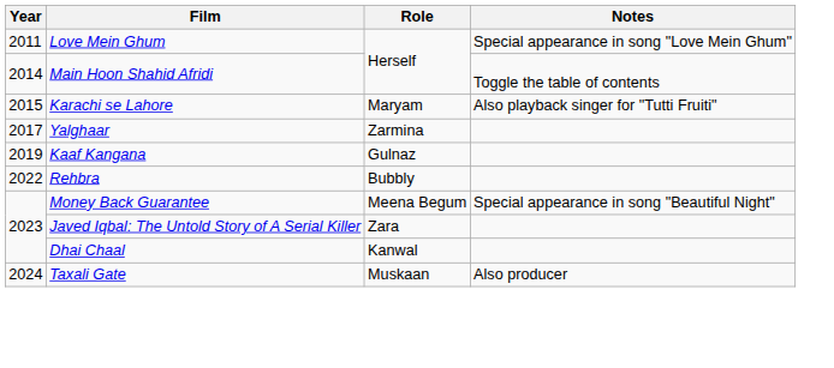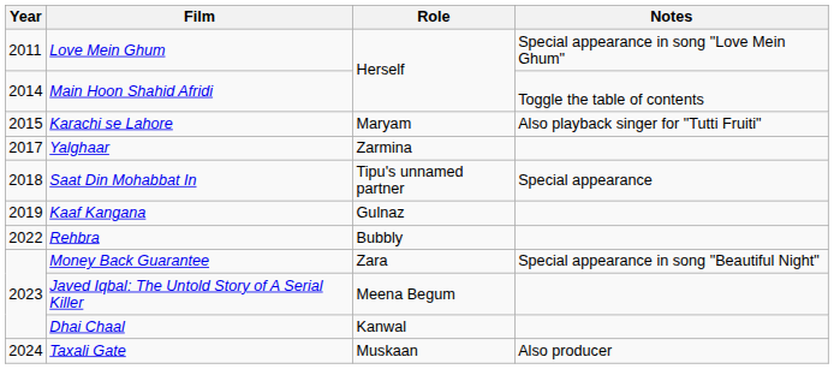 <table class="wikitable">
 <tr>
 <th>Year</th>
 <th>Film</th>
 <th>Role</th>
 <th>Notes</th>
 </tr>
 <tr>
 <td>2011</td>
 <td><em><a href='#'>Love Mein Ghum</a></em></td>
 <td rowspan="2">Herself</td>
 <td>Special appearance in song "Love Mein Ghum"</td>
 </tr>
 <tr>
 <td>2014</td>
 <td><em><a href='#'>Main Hoon Shahid Afridi</a></em></td>
 <td><br>Toggle the table of contents</td>
 </tr>
 <tr>
 <td>2015</td>
 <td><em><a href='#'>Karachi se Lahore</a></em></td>
 <td>Maryam</td>
 <td>Also playback singer for "Tutti Fruiti"</td>
 </tr>
 <tr>
 <td>2017</td>
 <td><em><a href='#'>Yalghaar</a></em></td>
 <td>Zarmina</td>
 <td></td>
 </tr>
 <tr>
+<td>2018</td>
+<td><em><a href='#'>Saat Din Mohabbat In</a></em></td>
+<td>Tipu's unnamed partner</td>
+<td>Special appearance</td>
+</tr>
+<tr>
 <td>2019</td>
 <td><em><a href='#'>Kaaf Kangana</a></em></td>
 <td>Gulnaz</td>
 <td></td>
 </tr>
 <tr>
 <td>2022</td>
 <td><em><a href='#'>Rehbra</a></em></td>
 <td>Bubbly</td>
 <td></td>
 </tr>
 <tr>
 <td rowspan="3">2023</td>
 <td><em><a href='#'>Money Back Guarantee</a></em></td>
-<td>Meena Begum</td>
+<td>Zara</td>
 <td>Special appearance in song "Beautiful Night"</td>
 </tr>
 <tr>
 <td><em><a href='#'>Javed Iqbal: The Untold Story of A Serial Killer</a></em></td>
-<td>Zara</td>
+<td>Meena Begum</td>
 <td></td>
 </tr>
 <tr>
 <td><em><a href='#'>Dhai Chaal</a></em></td>
 <td>Kanwal</td>
 <td></td>
 </tr>
 <tr>
 <td>2024</td>
 <td><em><a href='#'>Taxali Gate</a></em></td>
 <td>Muskaan</td>
 <td>Also producer</td>
 </tr>
 </table>
